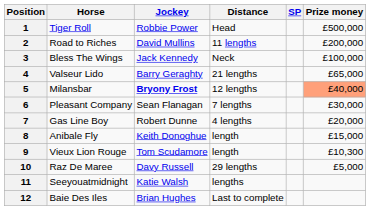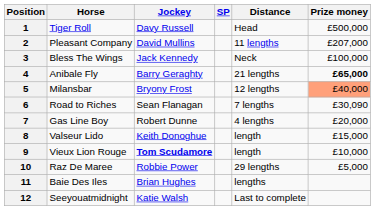 <table class="wikitable sortable">
 <tr>
 <th scope="col">Position</th>
 <th scope="col">Horse</th>
 <th scope="col"><a href='#'>Jockey</a></th>
+<th scope="col"><a href='#'>SP</a></th>
 <th scope="col">Distance</th>
-<th scope="col"><a href='#'>SP</a></th>
 <th scope="col">Prize money</th>
 </tr>
 <tr>
 <th scope="row">1</th>
 <td><a href='#'>Tiger Roll</a></td>
-<td><a href='#'>Robbie Power</a></td>
+<td><a href='#'>Davy Russell</a></td>
+<td></td>
 <td>Head</td>
-<td></td>
 <td align=right>£500,000</td>
 </tr>
 <tr>
 <th scope="row">2</th>
-<td>Road to Riches</td>
+<td>Pleasant Company</td>
 <td><a href='#'>David Mullins</a></td>
+<td></td>
 <td>11 <a href='#'>lengths</a></td>
-<td></td>
-<td align=right>£200,000</td>
+<td align=right>£207,000</td>
 </tr>
 <tr>
 <th scope="row">3</th>
 <td>Bless The Wings</td>
 <td><a href='#'>Jack Kennedy</a></td>
+<td></td>
 <td>Neck</td>
-<td></td>
 <td align=right>£100,000</td>
 </tr>
 <tr>
 <th scope="row">4</th>
-<td>Valseur Lido</td>
+<td>Anibale Fly</td>
 <td><a href='#'>Barry Geraghty</a></td>
+<td></td>
 <td>21 lengths</td>
-<td></td>
-<td align=right>£65,000</td>
+<td align=right><strong>£65,000</strong></td>
 </tr>
 <tr>
 <th scope="row">5</th>
 <td>Milansbar</td>
-<td><strong><a href='#'>Bryony Frost</a></strong></td>
+<td><a href='#'>Bryony Frost</a></td>
+<td></td>
 <td>12 lengths</td>
-<td></td>
 <td align=right style="background: lightsalmon;">£40,000</td>
 </tr>
 <tr>
 <th scope="row">6</th>
-<td>Pleasant Company</td>
+<td>Road to Riches</td>
 <td>Sean Flanagan</td>
+<td></td>
 <td>7 lengths</td>
-<td></td>
-<td align=right>£30,000</td>
+<td align=right>£30,090</td>
 </tr>
 <tr>
 <th scope="row">7</th>
 <td>Gas Line Boy</td>
 <td>Robert Dunne</td>
+<td></td>
 <td>4 lengths</td>
-<td></td>
 <td align=right>£20,000</td>
 </tr>
 <tr>
 <th scope="row">8</th>
-<td>Anibale Fly</td>
+<td>Valseur Lido</td>
 <td><a href='#'>Keith Donoghue</a></td>
+<td></td>
 <td> length</td>
-<td></td>
 <td align=right>£15,000</td>
 </tr>
 <tr>
 <th scope="row">9</th>
 <td>Vieux Lion Rouge</td>
-<td><a href='#'>Tom Scudamore</a></td>
+<td><strong><a href='#'>Tom Scudamore</a></strong></td>
+<td></td>
 <td> length</td>
-<td></td>
-<td align=right>£10,300</td>
+<td align=right>£10,000</td>
 </tr>
 <tr>
 <th scope="row">10</th>
 <td>Raz De Maree</td>
-<td><a href='#'>Davy Russell</a></td>
+<td><a href='#'>Robbie Power</a></td>
+<td></td>
 <td>29 lengths</td>
-<td></td>
 <td align=right>£5,000</td>
 </tr>
 <tr>
 <th scope="row">11</th>
-<td>Seeyouatmidnight</td>
-<td><a href='#'>Katie Walsh</a></td>
+<td>Baie Des Iles</td>
+<td><a href='#'>Brian Hughes</a></td>
+<td></td>
 <td> lengths</td>
-<td></td>
 <td></td>
 </tr>
 <tr>
 <th scope="row">12</th>
-<td>Baie Des Iles</td>
-<td><a href='#'>Brian Hughes</a></td>
+<td>Seeyouatmidnight</td>
+<td><a href='#'>Katie Walsh</a></td>
+<td></td>
 <td>Last to complete</td>
-<td></td>
 <td></td>
 </tr>
 </table>
